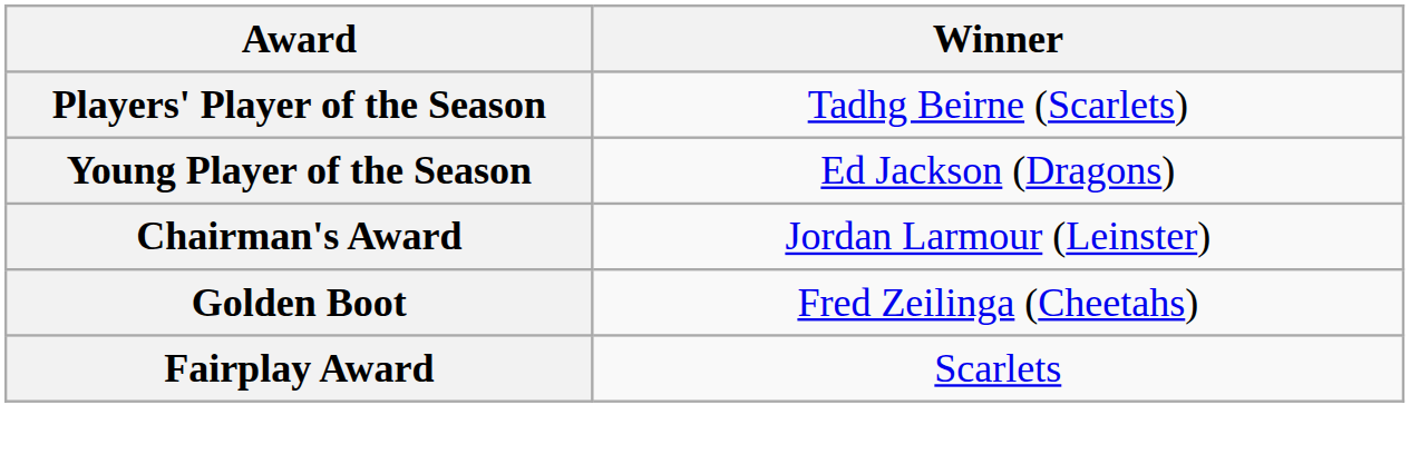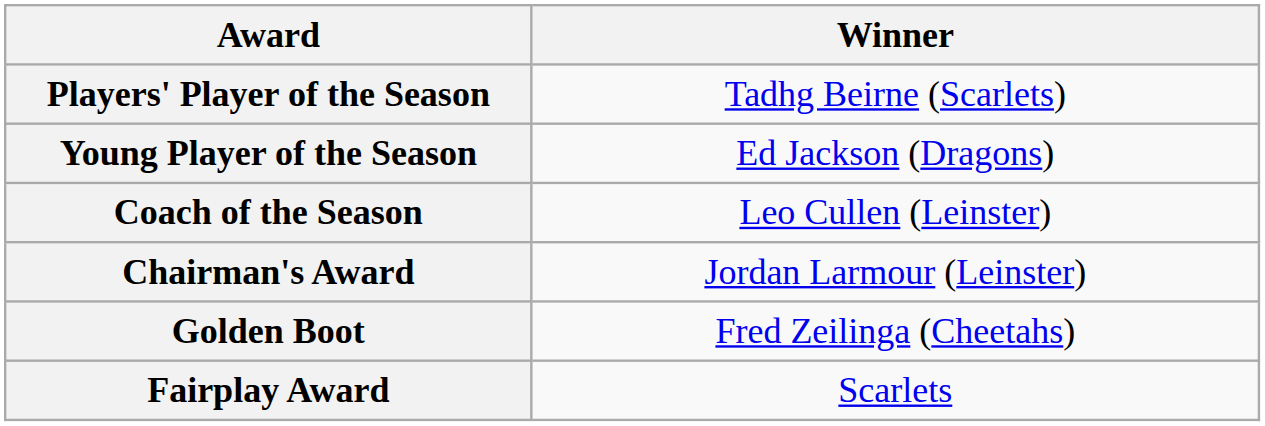 <table class="wikitable" style="font-size:95%; text-align:center;">
 <tr>
 <th style="width:215px;">Award</th>
 <th style="width:300px;">Winner</th>
 </tr>
 <tr>
 <th>Players' Player of the Season</th>
 <td> <a href='#'>Tadhg Beirne</a> (<a href='#'>Scarlets</a>)</td>
 </tr>
 <tr>
 <th>Young Player of the Season</th>
 <td> <a href='#'>Ed Jackson</a> (<a href='#'>Dragons</a>)</td>
 </tr>
 <tr>
+<th>Coach of the Season</th>
+<td> <a href='#'>Leo Cullen</a> (<a href='#'>Leinster</a>)</td>
+</tr>
+<tr>
 <th>Chairman's Award</th>
 <td> <a href='#'>Jordan Larmour</a> (<a href='#'>Leinster</a>)</td>
 </tr>
 <tr>
 <th>Golden Boot</th>
 <td> <a href='#'>Fred Zeilinga</a> (<a href='#'>Cheetahs</a>)</td>
 </tr>
 <tr>
 <th>Fairplay Award</th>
 <td> <a href='#'>Scarlets</a></td>
 </tr>
 </table>
